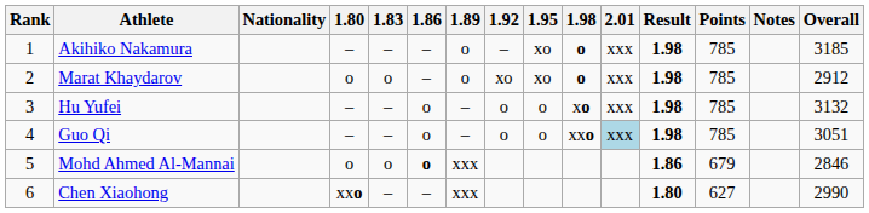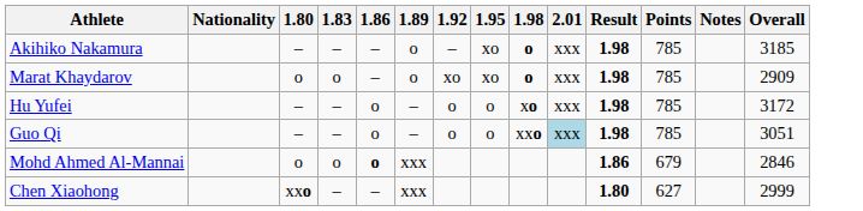 <table class="wikitable sortable" style="text-align:center; font-size:90%">
 <tr>
-<th>Rank</th>
 <th>Athlete</th>
 <th>Nationality</th>
 <th>1.80</th>
 <th>1.83</th>
 <th>1.86</th>
 <th>1.89</th>
 <th>1.92</th>
 <th>1.95</th>
 <th>1.98</th>
 <th>2.01</th>
 <th>Result</th>
 <th>Points</th>
 <th>Notes</th>
 <th>Overall</th>
 </tr>
 <tr>
-<td>1</td>
 <td align="left"><a href='#'>Akihiko Nakamura</a></td>
 <td align=left></td>
 <td>–</td>
 <td>–</td>
 <td>–</td>
 <td>o</td>
 <td>–</td>
 <td>xo</td>
 <td><strong>o</strong></td>
 <td>xxx</td>
 <td><strong>1.98</strong></td>
 <td>785</td>
 <td></td>
 <td>3185</td>
 </tr>
 <tr>
-<td>2</td>
 <td align="left"><a href='#'>Marat Khaydarov</a></td>
 <td align=left></td>
 <td>o</td>
 <td>o</td>
 <td>–</td>
 <td>o</td>
 <td>xo</td>
 <td>xo</td>
 <td><strong>o</strong></td>
 <td>xxx</td>
 <td><strong>1.98</strong></td>
 <td>785</td>
 <td></td>
-<td>2912</td>
+<td>2909</td>
 </tr>
 <tr>
-<td>3</td>
 <td align="left"><a href='#'>Hu Yufei</a></td>
 <td align=left></td>
 <td>–</td>
 <td>–</td>
 <td>o</td>
 <td>–</td>
 <td>o</td>
 <td>o</td>
 <td>x<strong>o</strong></td>
 <td>xxx</td>
 <td><strong>1.98</strong></td>
 <td>785</td>
 <td></td>
-<td>3132</td>
+<td>3172</td>
 </tr>
 <tr>
-<td>4</td>
 <td align="left"><a href='#'>Guo Qi</a></td>
 <td align=left></td>
 <td>–</td>
 <td>–</td>
 <td>o</td>
 <td>–</td>
 <td>o</td>
 <td>o</td>
 <td>xx<strong>o</strong></td>
 <td style="background: lightblue;">xxx</td>
 <td><strong>1.98</strong></td>
 <td>785</td>
 <td></td>
 <td>3051</td>
 </tr>
 <tr>
-<td>5</td>
 <td align="left"><a href='#'>Mohd Ahmed Al-Mannai</a></td>
 <td align=left></td>
 <td>o</td>
 <td>o</td>
 <td><strong>o</strong></td>
 <td>xxx</td>
 <td></td>
 <td></td>
 <td></td>
 <td></td>
 <td><strong>1.86</strong></td>
 <td>679</td>
 <td></td>
 <td>2846</td>
 </tr>
 <tr>
-<td>6</td>
 <td align="left"><a href='#'>Chen Xiaohong</a></td>
 <td align=left></td>
 <td>xx<strong>o</strong></td>
 <td>–</td>
 <td>–</td>
 <td>xxx</td>
 <td></td>
 <td></td>
 <td></td>
 <td></td>
 <td><strong>1.80</strong></td>
 <td>627</td>
 <td></td>
-<td>2990</td>
+<td>2999</td>
 </tr>
 </table>
